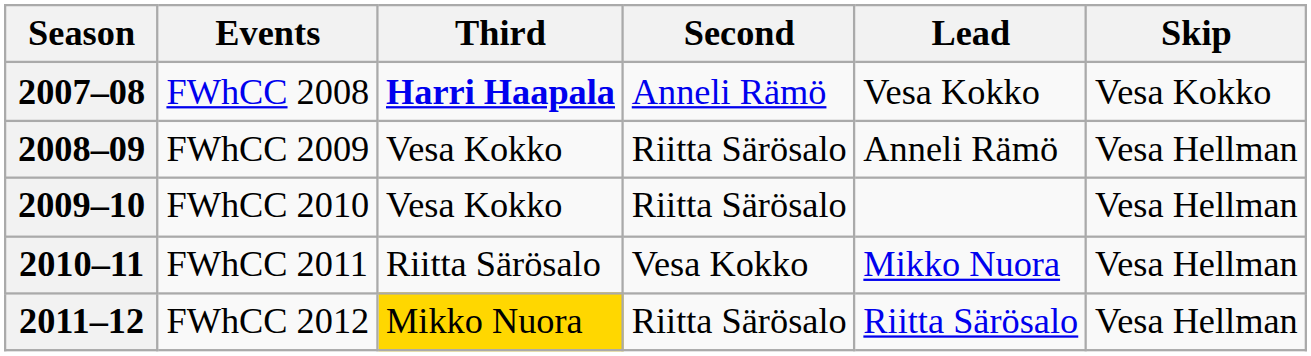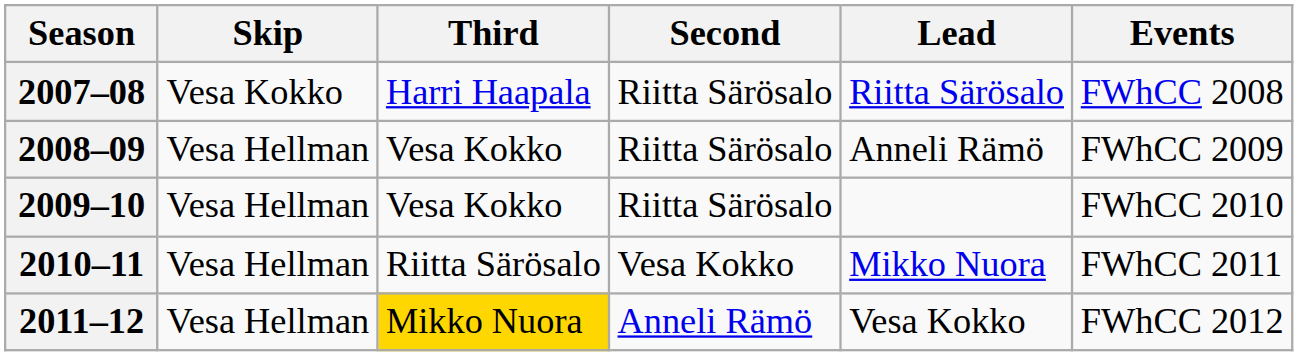 <table class="wikitable">
 <tr>
 <th scope="col" width=60>Season</th>
-<th scope="col">Events</th>
+<th scope="col">Skip</th>
 <th scope="col">Third</th>
 <th scope="col">Second</th>
 <th scope="col">Lead</th>
-<th scope="col">Skip</th>
+<th scope="col">Events</th>
 </tr>
 <tr>
 <th scope="row">2007–08</th>
+<td>Vesa Kokko</td>
+<td><a href='#'>Harri Haapala</a></td>
+<td>Riitta Särösalo</td>
+<td><a href='#'>Riitta Särösalo</a></td>
 <td><a href='#'>FWhCC</a> 2008 </td>
-<td><strong><a href='#'>Harri Haapala</a></strong></td>
-<td><a href='#'>Anneli Rämö</a></td>
-<td>Vesa Kokko</td>
-<td>Vesa Kokko</td>
 </tr>
 <tr>
 <th scope="row">2008–09</th>
-<td>FWhCC 2009 </td>
+<td>Vesa Hellman</td>
 <td>Vesa Kokko</td>
 <td>Riitta Särösalo</td>
 <td>Anneli Rämö</td>
-<td>Vesa Hellman</td>
+<td>FWhCC 2009 </td>
 </tr>
 <tr>
 <th scope="row">2009–10</th>
-<td>FWhCC 2010 </td>
+<td>Vesa Hellman</td>
 <td>Vesa Kokko</td>
 <td>Riitta Särösalo</td>
 <td></td>
-<td>Vesa Hellman</td>
+<td>FWhCC 2010 </td>
 </tr>
 <tr>
 <th scope="row">2010–11</th>
-<td>FWhCC 2011 </td>
+<td>Vesa Hellman</td>
 <td>Riitta Särösalo</td>
 <td>Vesa Kokko</td>
 <td><a href='#'>Mikko Nuora</a></td>
-<td>Vesa Hellman</td>
+<td>FWhCC 2011 </td>
 </tr>
 <tr>
 <th scope="row">2011–12</th>
+<td>Vesa Hellman</td>
+<td style="background: gold;">Mikko Nuora</td>
+<td><a href='#'>Anneli Rämö</a></td>
+<td>Vesa Kokko</td>
 <td>FWhCC 2012 </td>
-<td style="background: gold;">Mikko Nuora</td>
-<td>Riitta Särösalo</td>
-<td><a href='#'>Riitta Särösalo</a></td>
-<td>Vesa Hellman</td>
 </tr>
 </table>
